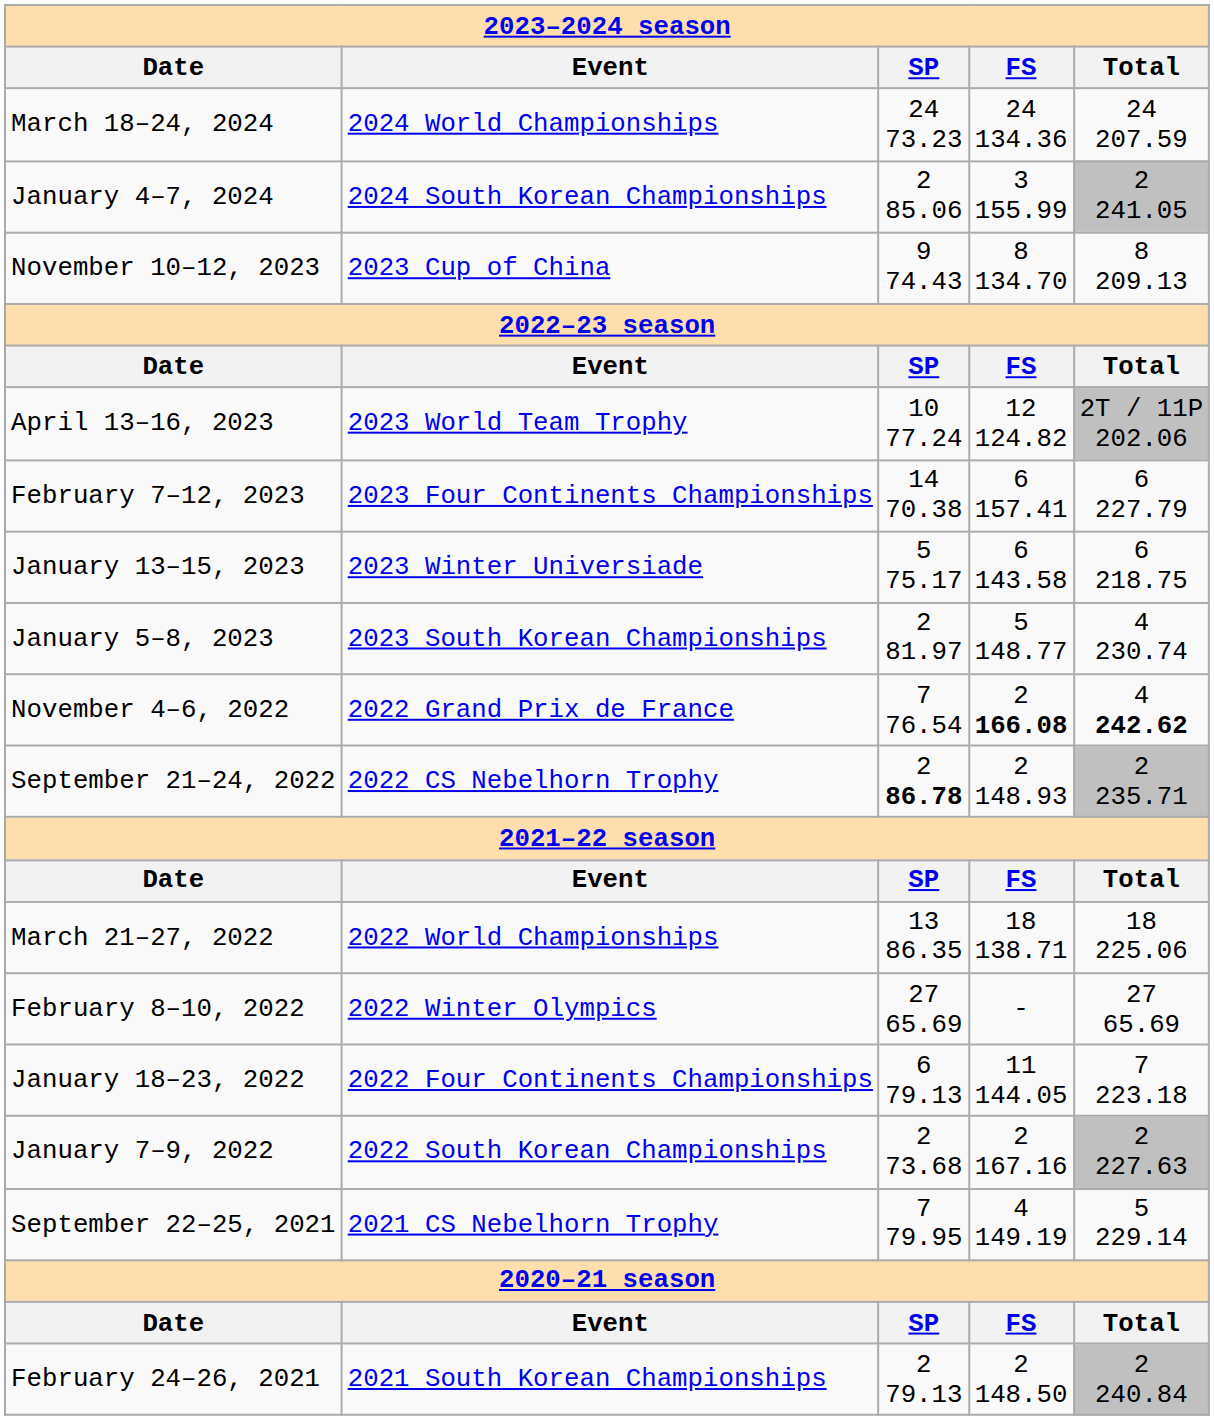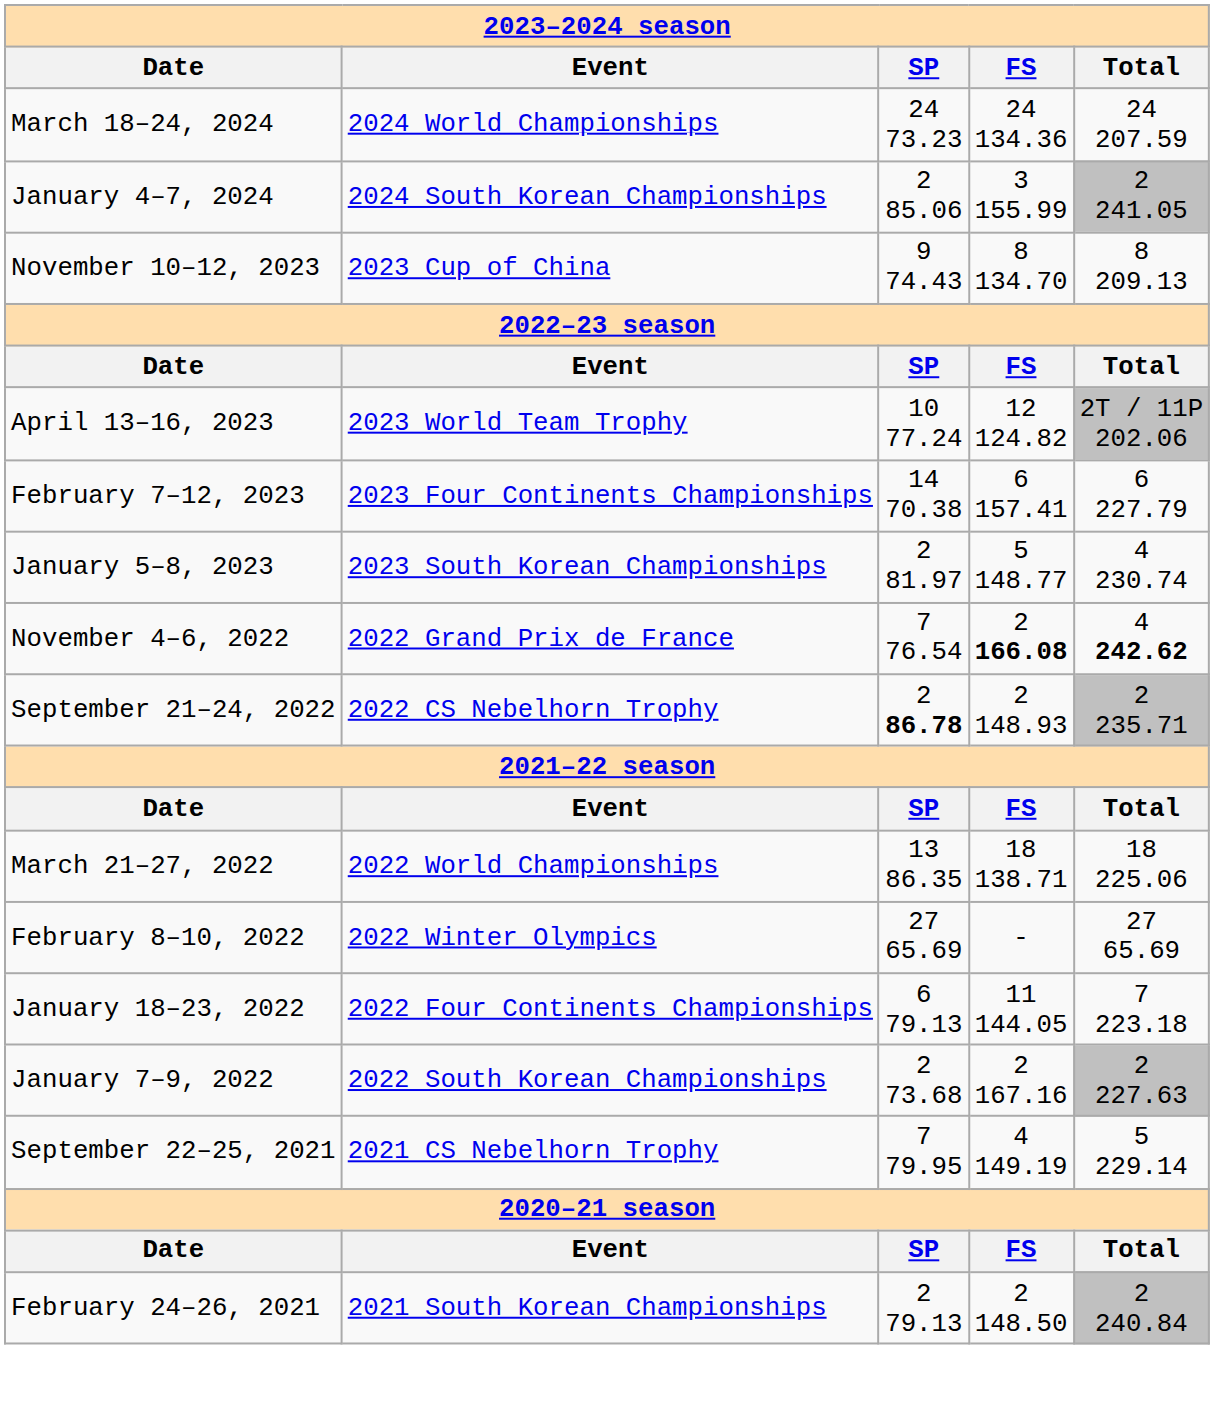 <table class="wikitable">
 <tr>
 <td style="background-color: #ffdead; " colspan=5 align=center><a href='#'><strong>2023–2024 season</strong></a></td>
 </tr>
 <tr>
 <th>Date</th>
 <th>Event</th>
 <th><a href='#'>SP</a></th>
 <th><a href='#'>FS</a></th>
 <th>Total</th>
 </tr>
 <tr>
 <td>March 18–24, 2024</td>
 <td><a href='#'>2024 World Championships</a></td>
 <td align=center>24 <br> 73.23</td>
 <td align=center>24 <br> 134.36</td>
 <td align=center>24 <br> 207.59</td>
 </tr>
 <tr>
 <td>January 4–7, 2024</td>
 <td><a href='#'>2024 South Korean Championships</a></td>
 <td align=center>2 <br> 85.06</td>
 <td align=center>3 <br> 155.99</td>
 <td align=center bgcolor=silver>2 <br> 241.05</td>
 </tr>
 <tr>
 <td>November 10–12, 2023</td>
 <td><a href='#'>2023 Cup of China</a></td>
 <td align=center>9 <br> 74.43</td>
 <td align=center>8 <br> 134.70</td>
 <td align=center>8 <br> 209.13</td>
 </tr>
 <tr>
 <td style="background-color: #ffdead; " colspan=5 align=center><a href='#'><strong>2022–23 season</strong></a></td>
 </tr>
 <tr>
 <th>Date</th>
 <th>Event</th>
 <th><a href='#'>SP</a></th>
 <th><a href='#'>FS</a></th>
 <th>Total</th>
 </tr>
 <tr>
 <td>April 13–16, 2023</td>
 <td><a href='#'>2023 World Team Trophy</a></td>
 <td align=center>10 <br> 77.24</td>
 <td align=center>12 <br> 124.82</td>
 <td align=center bgcolor=silver>2T / 11P<br> 202.06</td>
 </tr>
 <tr>
 <td>February 7–12, 2023</td>
 <td><a href='#'>2023 Four Continents Championships</a></td>
 <td align=center>14 <br> 70.38</td>
 <td align=center>6 <br> 157.41</td>
 <td align=center>6 <br> 227.79</td>
-</tr>
-<tr>
-<td>January 13–15, 2023</td>
-<td><a href='#'>2023 Winter Universiade</a></td>
-<td align=center>5 <br> 75.17</td>
-<td align=center>6 <br> 143.58</td>
-<td align=center>6 <br> 218.75</td>
 </tr>
 <tr>
 <td>January 5–8, 2023</td>
 <td><a href='#'>2023 South Korean Championships</a></td>
 <td align=center>2 <br> 81.97</td>
 <td align=center>5 <br> 148.77</td>
 <td align=center>4 <br> 230.74</td>
 </tr>
 <tr>
 <td>November 4–6, 2022</td>
 <td><a href='#'>2022 Grand Prix de France</a></td>
 <td align=center>7 <br> 76.54</td>
 <td align=center>2 <br> <strong>166.08</strong></td>
 <td align=center>4 <br> <strong>242.62</strong></td>
 </tr>
 <tr>
 <td>September 21–24, 2022</td>
 <td><a href='#'>2022 CS Nebelhorn Trophy</a></td>
 <td align=center>2 <br> <strong>86.78</strong></td>
 <td align=center>2 <br> 148.93</td>
 <td align=center bgcolor=silver>2 <br> 235.71</td>
 </tr>
 <tr>
 <td style="background-color: #ffdead; " colspan=5 align=center><a href='#'><strong>2021–22 season</strong></a></td>
 </tr>
 <tr>
 <th>Date</th>
 <th>Event</th>
 <th><a href='#'>SP</a></th>
 <th><a href='#'>FS</a></th>
 <th>Total</th>
 </tr>
 <tr>
 <td>March 21–27, 2022</td>
 <td><a href='#'>2022 World Championships</a></td>
 <td align=center>13 <br> 86.35</td>
 <td align=center>18 <br> 138.71</td>
 <td align=center>18 <br> 225.06</td>
 </tr>
 <tr>
 <td>February 8–10, 2022</td>
 <td><a href='#'>2022 Winter Olympics</a></td>
 <td align=center>27 <br> 65.69</td>
 <td align=center>-</td>
 <td align=center>27 <br> 65.69</td>
 </tr>
 <tr>
 <td>January 18–23, 2022</td>
 <td><a href='#'>2022 Four Continents Championships</a></td>
 <td align=center>6 <br> 79.13</td>
 <td align=center>11 <br> 144.05</td>
 <td align=center>7 <br> 223.18</td>
 </tr>
 <tr>
 <td>January 7–9, 2022</td>
 <td><a href='#'>2022 South Korean Championships</a></td>
 <td align=center>2 <br> 73.68</td>
 <td align=center>2 <br> 167.16</td>
 <td align=center bgcolor=silver>2 <br> 227.63</td>
 </tr>
 <tr>
 <td>September 22–25, 2021</td>
 <td><a href='#'>2021 CS Nebelhorn Trophy</a></td>
 <td align=center>7 <br> 79.95</td>
 <td align=center>4 <br> 149.19</td>
 <td align=center>5 <br> 229.14</td>
 </tr>
 <tr>
 <td style="background-color: #ffdead; " colspan=5 align=center><a href='#'><strong>2020–21 season</strong></a></td>
 </tr>
 <tr>
 <th>Date</th>
 <th>Event</th>
 <th><a href='#'>SP</a></th>
 <th><a href='#'>FS</a></th>
 <th>Total</th>
 </tr>
 <tr>
 <td>February 24–26, 2021</td>
 <td><a href='#'>2021 South Korean Championships</a></td>
 <td align=center>2 <br> 79.13</td>
 <td align=center>2 <br> 148.50</td>
 <td align=center bgcolor=silver>2 <br> 240.84</td>
 </tr>
 </table>
